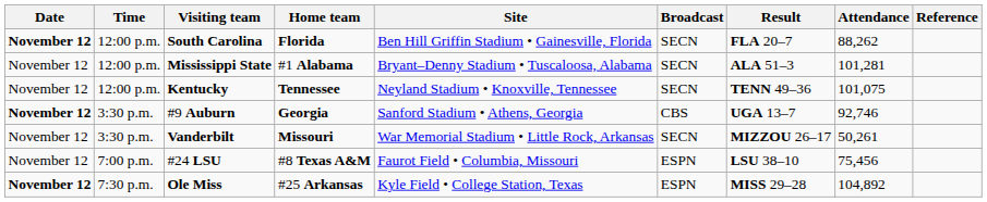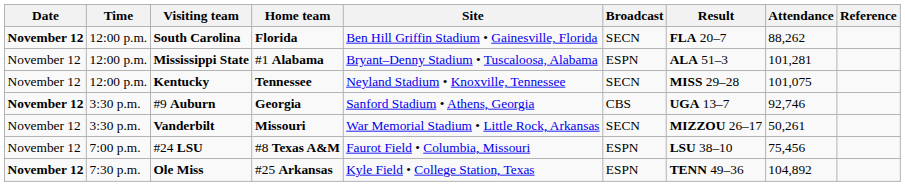 <table class="wikitable" style="font-size:95%;">
 <tr>
 <th>Date</th>
 <th>Time</th>
 <th>Visiting team</th>
 <th>Home team</th>
 <th>Site</th>
 <th>Broadcast</th>
 <th>Result</th>
 <th>Attendance</th>
 <th class="unsortable">Reference</th>
 </tr>
 <tr bgcolor=>
 <td><strong>November 12</strong></td>
 <td>12:00 p.m.</td>
 <td><strong>South Carolina</strong></td>
 <td><strong>Florida</strong></td>
 <td><a href='#'>Ben Hill Griffin Stadium</a> • <a href='#'>Gainesville, Florida</a></td>
 <td>SECN</td>
 <td><strong>FLA</strong> 20–7</td>
 <td>88,262</td>
 <td></td>
 </tr>
 <tr bgcolor=>
 <td>November 12</td>
 <td>12:00 p.m.</td>
 <td><strong>Mississippi State</strong></td>
 <td>#1 <strong>Alabama</strong></td>
 <td><a href='#'>Bryant–Denny Stadium</a> • <a href='#'>Tuscaloosa, Alabama</a></td>
-<td>SECN</td>
+<td>ESPN</td>
 <td><strong>ALA</strong> 51–3</td>
 <td>101,281</td>
 <td></td>
 </tr>
 <tr bgcolor=>
 <td>November 12</td>
 <td>12:00 p.m.</td>
 <td><strong>Kentucky</strong></td>
 <td><strong>Tennessee</strong></td>
 <td><a href='#'>Neyland Stadium</a> • <a href='#'>Knoxville, Tennessee</a></td>
 <td>SECN</td>
-<td><strong>TENN</strong> 49–36</td>
+<td><strong>MISS</strong> 29–28</td>
 <td>101,075</td>
 <td></td>
 </tr>
 <tr bgcolor=>
 <td><strong>November 12</strong></td>
 <td>3:30 p.m.</td>
 <td>#9 <strong>Auburn</strong></td>
 <td><strong>Georgia</strong></td>
 <td><a href='#'>Sanford Stadium</a> • <a href='#'>Athens, Georgia</a></td>
 <td>CBS</td>
 <td><strong>UGA</strong> 13–7</td>
 <td>92,746</td>
 <td></td>
 </tr>
 <tr bgcolor=>
 <td>November 12</td>
 <td>3:30 p.m.</td>
 <td><strong>Vanderbilt</strong></td>
 <td><strong>Missouri</strong></td>
 <td><a href='#'>War Memorial Stadium</a> • <a href='#'>Little Rock, Arkansas</a></td>
 <td>SECN</td>
 <td><strong>MIZZOU</strong> 26–17</td>
 <td>50,261</td>
 <td></td>
 </tr>
 <tr bgcolor=>
 <td>November 12</td>
 <td>7:00 p.m.</td>
 <td>#24 <strong>LSU</strong></td>
 <td>#8 <strong>Texas A&M</strong></td>
 <td><a href='#'>Faurot Field</a> • <a href='#'>Columbia, Missouri</a></td>
 <td>ESPN</td>
 <td><strong>LSU</strong> 38–10</td>
 <td>75,456</td>
 <td></td>
 </tr>
 <tr bgcolor=>
 <td><strong>November 12</strong></td>
 <td>7:30 p.m.</td>
 <td><strong>Ole Miss</strong></td>
 <td>#25 <strong>Arkansas</strong></td>
 <td><a href='#'>Kyle Field</a> • <a href='#'>College Station, Texas</a></td>
 <td>ESPN</td>
-<td><strong>MISS</strong> 29–28</td>
+<td><strong>TENN</strong> 49–36</td>
 <td>104,892</td>
 <td></td>
 </tr>
 </table>
